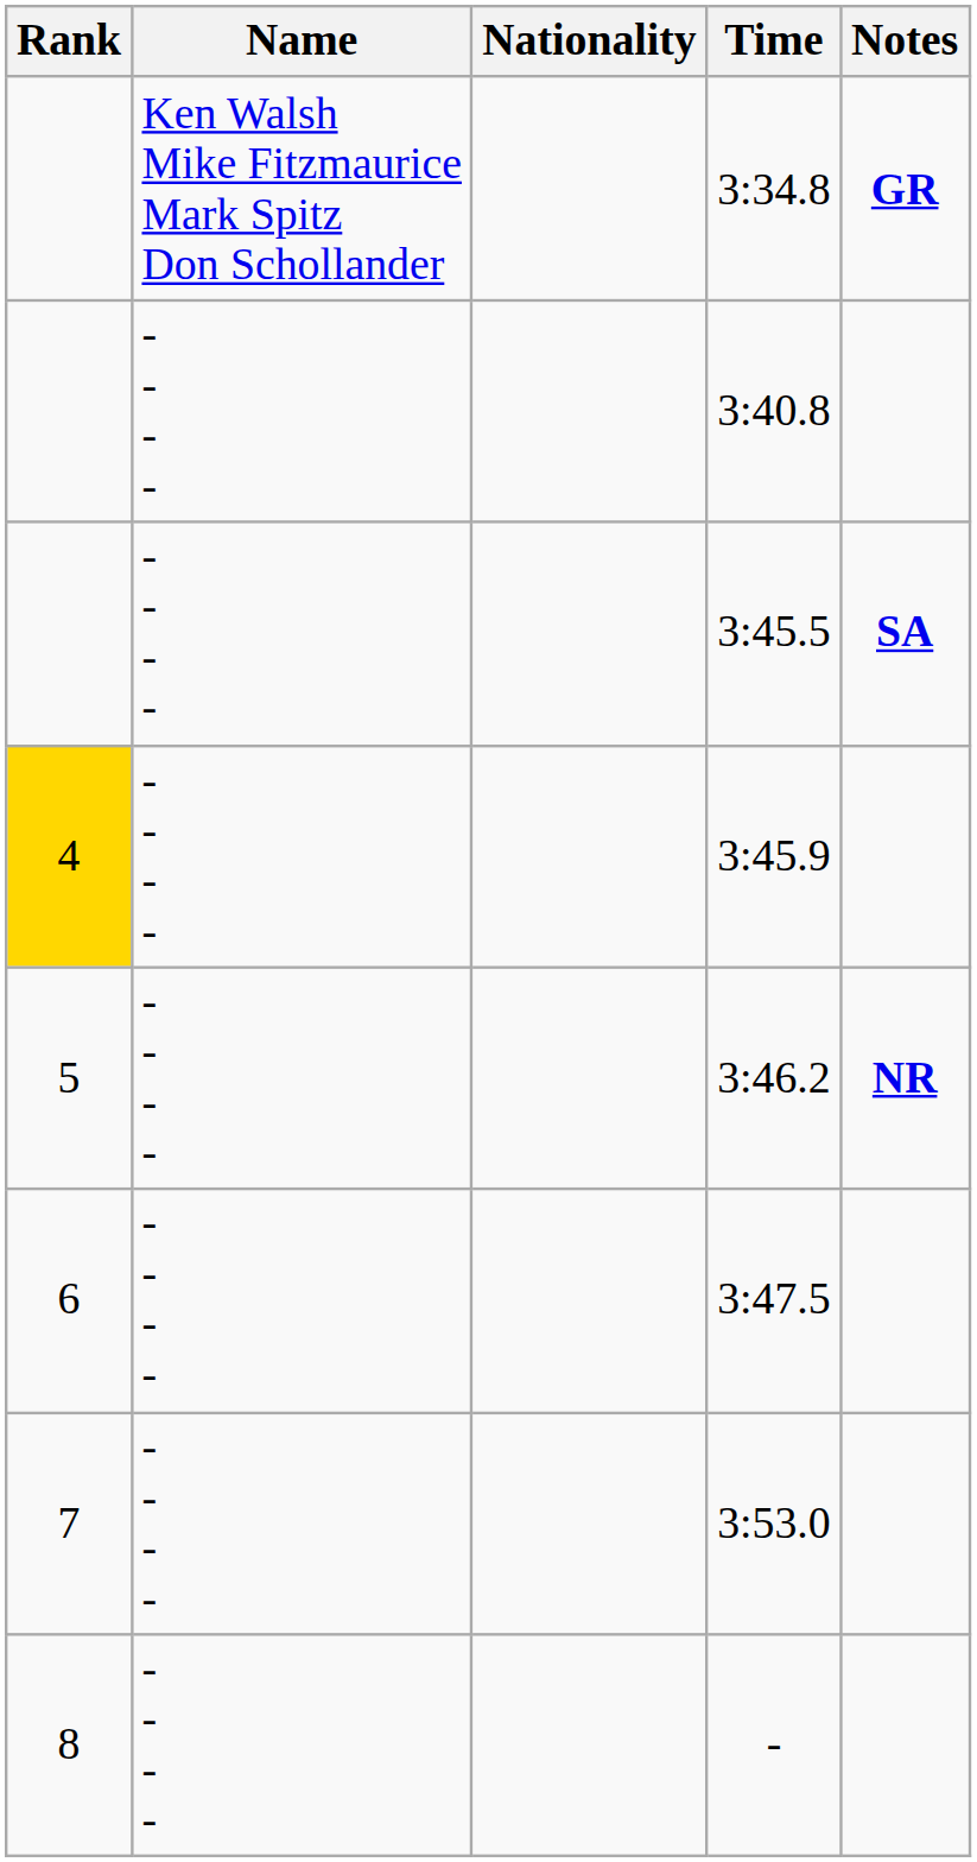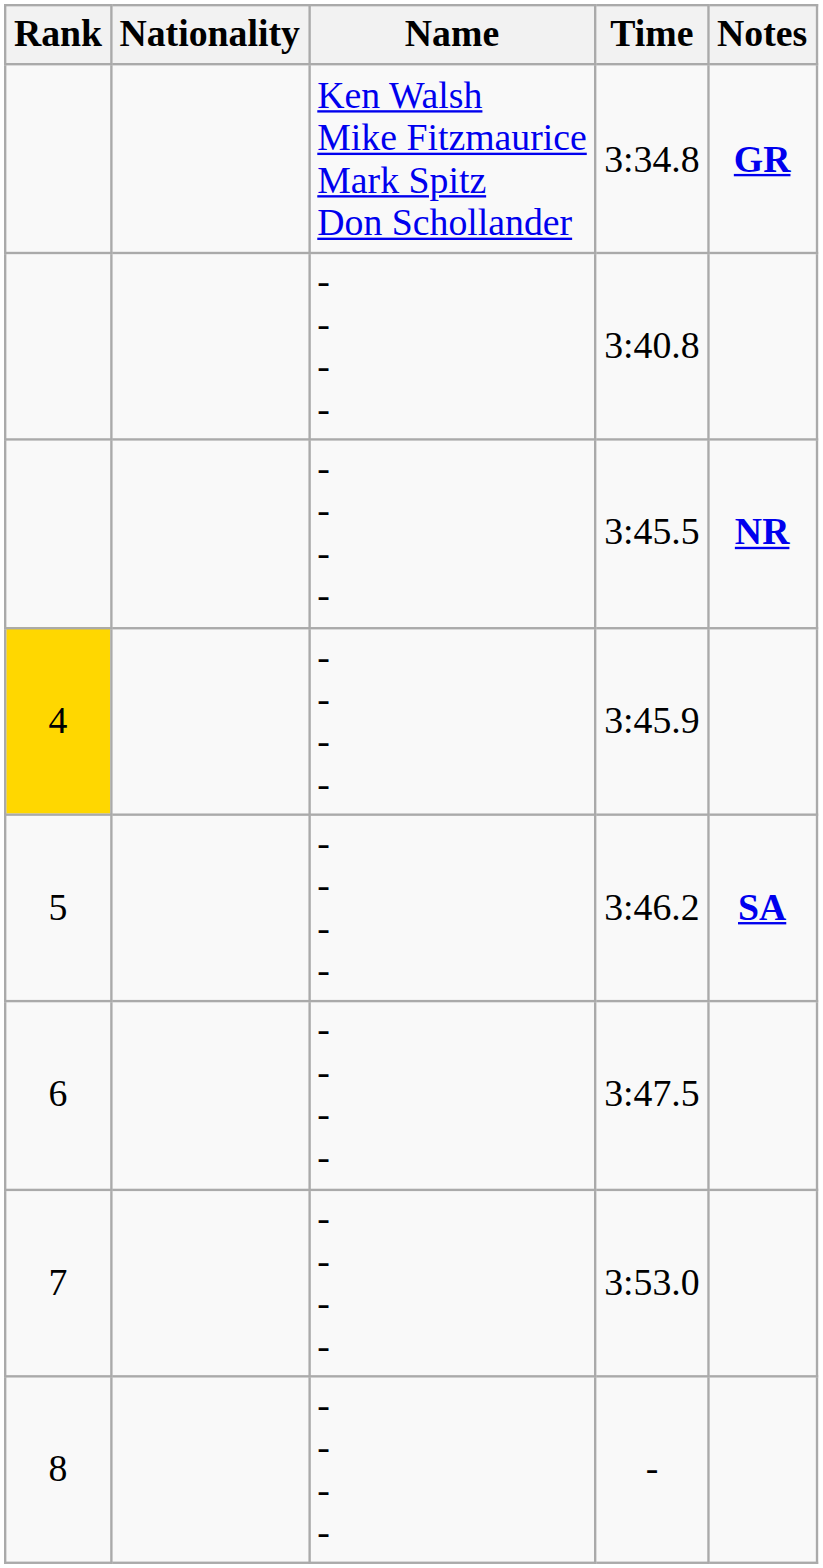 <table class="wikitable sortable" style="text-align:center">
 <tr>
 <th>Rank</th>
+<th>Nationality</th>
 <th>Name</th>
-<th>Nationality</th>
 <th>Time</th>
 <th>Notes</th>
 </tr>
 <tr>
 <td></td>
+<td align=left></td>
 <td align=left><a href='#'>Ken Walsh</a> <br> <a href='#'>Mike Fitzmaurice</a> <br> <a href='#'>Mark Spitz</a> <br> <a href='#'>Don Schollander</a></td>
-<td align=left></td>
 <td>3:34.8</td>
 <td><strong><a href='#'>GR</a></strong></td>
 </tr>
 <tr>
 <td></td>
+<td align=left></td>
 <td align=left>- <br> - <br> - <br> -</td>
-<td align=left></td>
 <td>3:40.8</td>
 <td></td>
 </tr>
 <tr>
 <td></td>
+<td align=left></td>
 <td align=left>- <br> - <br> - <br> -</td>
-<td align=left></td>
 <td>3:45.5</td>
-<td><strong><a href='#'>SA</a></strong></td>
+<td><strong><a href='#'>NR</a></strong></td>
 </tr>
 <tr>
 <td style="background: gold;">4</td>
+<td align=left></td>
 <td align=left>- <br> - <br> - <br> -</td>
-<td align=left></td>
 <td>3:45.9</td>
 <td></td>
 </tr>
 <tr>
 <td>5</td>
+<td align=left></td>
 <td align=left>- <br> - <br> - <br> -</td>
-<td align=left></td>
 <td>3:46.2</td>
-<td><strong><a href='#'>NR</a></strong></td>
+<td><strong><a href='#'>SA</a></strong></td>
 </tr>
 <tr>
 <td>6</td>
+<td align=left></td>
 <td align=left>- <br> - <br> - <br> -</td>
-<td align=left></td>
 <td>3:47.5</td>
 <td></td>
 </tr>
 <tr>
 <td>7</td>
+<td align=left></td>
 <td align=left>- <br> - <br> - <br> -</td>
-<td align=left></td>
 <td>3:53.0</td>
 <td></td>
 </tr>
 <tr>
 <td>8</td>
+<td align=left></td>
 <td align=left>- <br> - <br> - <br> -</td>
-<td align=left></td>
 <td>-</td>
 <td></td>
 </tr>
 </table>
